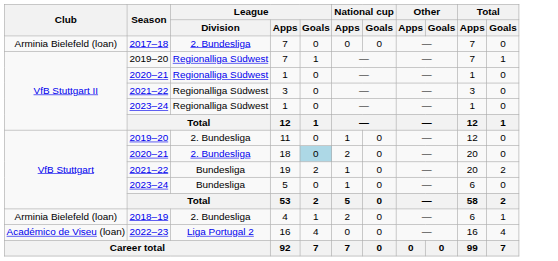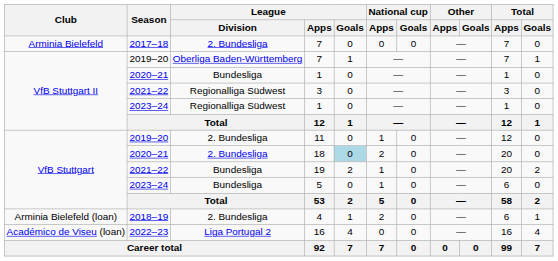 <table class="wikitable" style="text-align:center">
 <tr>
 <th rowspan="2">Club</th>
 <th rowspan="2">Season</th>
 <th colspan="3">League</th>
 <th colspan="2">National cup</th>
 <th colspan="2">Other</th>
 <th colspan="2">Total</th>
 </tr>
 <tr>
 <th>Division</th>
 <th>Apps</th>
 <th>Goals</th>
 <th>Apps</th>
 <th>Goals</th>
 <th>Apps</th>
 <th>Goals</th>
 <th>Apps</th>
 <th>Goals</th>
 </tr>
 <tr>
-<td>Arminia Bielefeld (loan)</td>
+<td><a href='#'>Arminia Bielefeld</a></td>
 <td><a href='#'>2017–18</a></td>
 <td><a href='#'>2. Bundesliga</a></td>
 <td>7</td>
 <td>0</td>
 <td>0</td>
 <td>0</td>
 <td colspan="2">—</td>
 <td>7</td>
 <td>0</td>
 </tr>
 <tr>
 <td rowspan="5"><a href='#'>VfB Stuttgart II</a></td>
 <td>2019–20</td>
-<td><a href='#'>Regionalliga Südwest</a></td>
+<td><a href='#'>Oberliga Baden-Württemberg</a></td>
 <td>7</td>
 <td>1</td>
 <td colspan="2">—</td>
 <td colspan="2">—</td>
 <td>7</td>
 <td>1</td>
 </tr>
 <tr>
 <td><a href='#'>2020–21</a></td>
-<td><a href='#'>Regionalliga Südwest</a></td>
+<td>Bundesliga</td>
 <td>1</td>
 <td>0</td>
 <td colspan="2">—</td>
 <td colspan="2">—</td>
 <td>1</td>
 <td>0</td>
 </tr>
 <tr>
 <td><a href='#'>2021–22</a></td>
 <td>Regionalliga Südwest</td>
 <td>3</td>
 <td>0</td>
 <td colspan="2">—</td>
 <td colspan="2">—</td>
 <td>3</td>
 <td>0</td>
 </tr>
 <tr>
 <td><a href='#'>2023–24</a></td>
 <td>Regionalliga Südwest</td>
 <td>1</td>
 <td>0</td>
 <td colspan="2">—</td>
 <td colspan="2">—</td>
 <td>1</td>
 <td>0</td>
 </tr>
 <tr>
 <th colspan="2">Total</th>
 <th>12</th>
 <th>1</th>
 <th colspan="2">—</th>
 <th colspan="2">—</th>
 <th>12</th>
 <th>1</th>
 </tr>
 <tr>
 <td rowspan="5"><a href='#'>VfB Stuttgart</a></td>
 <td><a href='#'>2019–20</a></td>
 <td>2. Bundesliga</td>
 <td>11</td>
 <td>0</td>
 <td>1</td>
 <td>0</td>
 <td colspan="2">—</td>
 <td>12</td>
 <td>0</td>
 </tr>
 <tr>
 <td><a href='#'>2020–21</a></td>
 <td><a href='#'>2. Bundesliga</a></td>
 <td>18</td>
 <td style="background: lightblue;">0</td>
 <td>2</td>
 <td>0</td>
 <td colspan="2">—</td>
 <td>20</td>
 <td>0</td>
 </tr>
 <tr>
 <td><a href='#'>2021–22</a></td>
 <td>Bundesliga</td>
 <td>19</td>
 <td>2</td>
 <td>1</td>
 <td>0</td>
 <td colspan="2">—</td>
 <td>20</td>
 <td>2</td>
 </tr>
 <tr>
 <td><a href='#'>2023–24</a></td>
 <td>Bundesliga</td>
 <td>5</td>
 <td>0</td>
 <td>1</td>
 <td>0</td>
 <td colspan="2">—</td>
 <td>6</td>
 <td>0</td>
 </tr>
 <tr>
 <th colspan="2">Total</th>
 <th>53</th>
 <th>2</th>
 <th>5</th>
 <th>0</th>
 <th colspan="2">—</th>
 <th>58</th>
 <th>2</th>
 </tr>
 <tr>
 <td>Arminia Bielefeld (loan)</td>
 <td><a href='#'>2018–19</a></td>
 <td>2. Bundesliga</td>
 <td>4</td>
 <td>1</td>
 <td>2</td>
 <td>0</td>
 <td colspan="2">—</td>
 <td>6</td>
 <td>1</td>
 </tr>
 <tr>
 <td><a href='#'>Académico de Viseu</a> (loan)</td>
 <td><a href='#'>2022–23</a></td>
 <td><a href='#'>Liga Portugal 2</a></td>
 <td>16</td>
 <td>4</td>
 <td>0</td>
 <td>0</td>
 <td colspan="2">—</td>
 <td>16</td>
 <td>4</td>
 </tr>
 <tr>
 <th colspan="3">Career total</th>
 <th>92</th>
 <th>7</th>
 <th>7</th>
 <th>0</th>
 <th>0</th>
 <th>0</th>
 <th>99</th>
 <th>7</th>
 </tr>
 </table>
